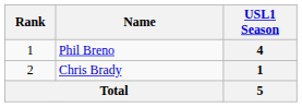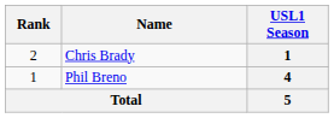 <table class="wikitable" style="text-align:center;">
 <tr>
 <th style="width:56px;">Rank</th>
 <th style="width:200px;">Name</th>
 <th style="width:84px;"><a href='#'>USL1 Season</a></th>
 </tr>
 <tr>
+<td>2</td>
+<td align="left"> <a href='#'>Chris Brady</a></td>
+<th>1</th>
+</tr>
+<tr>
 <td>1</td>
 <td align="left"> <a href='#'>Phil Breno</a></td>
 <th>4</th>
-</tr>
-<tr>
-<td>2</td>
-<td align="left"> <a href='#'>Chris Brady</a></td>
-<th>1</th>
 </tr>
 <tr>
 <th colspan="2">Total</th>
 <th>5</th>
 </tr>
 </table>
